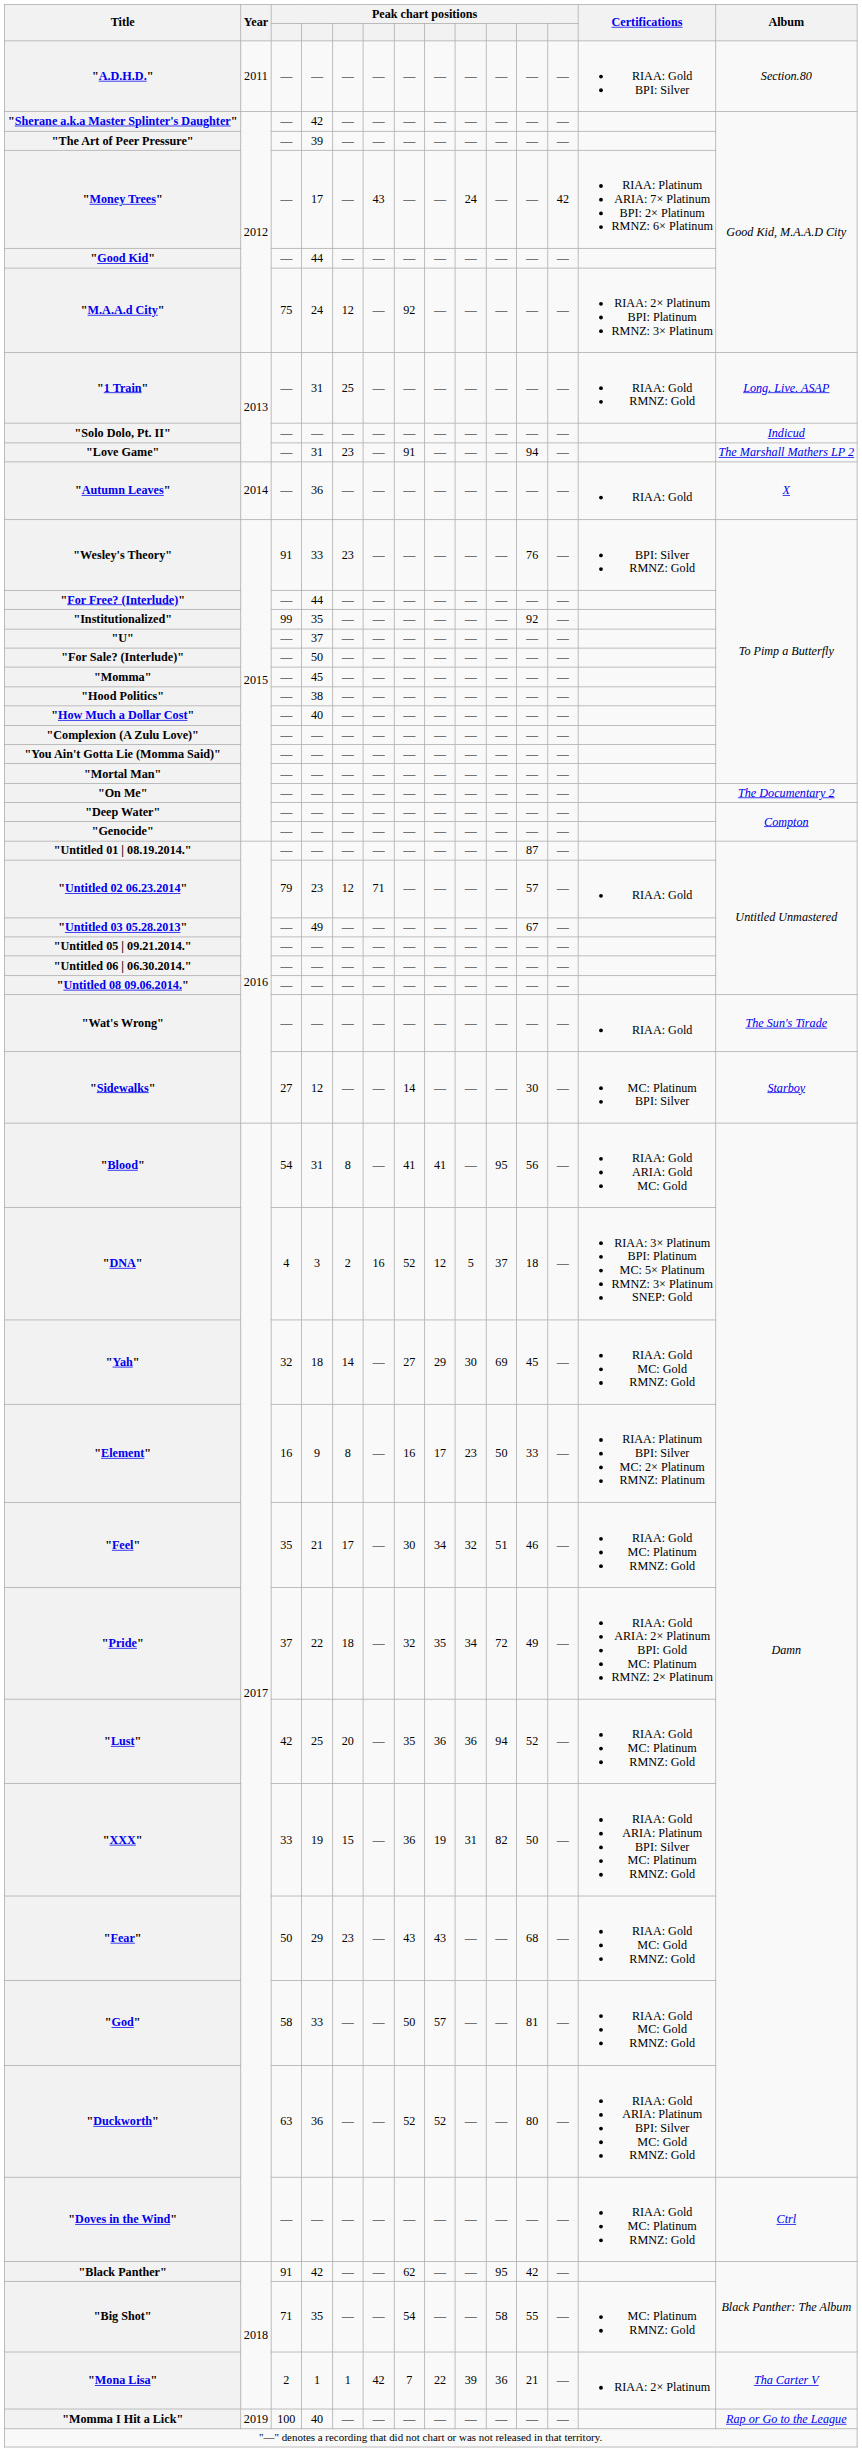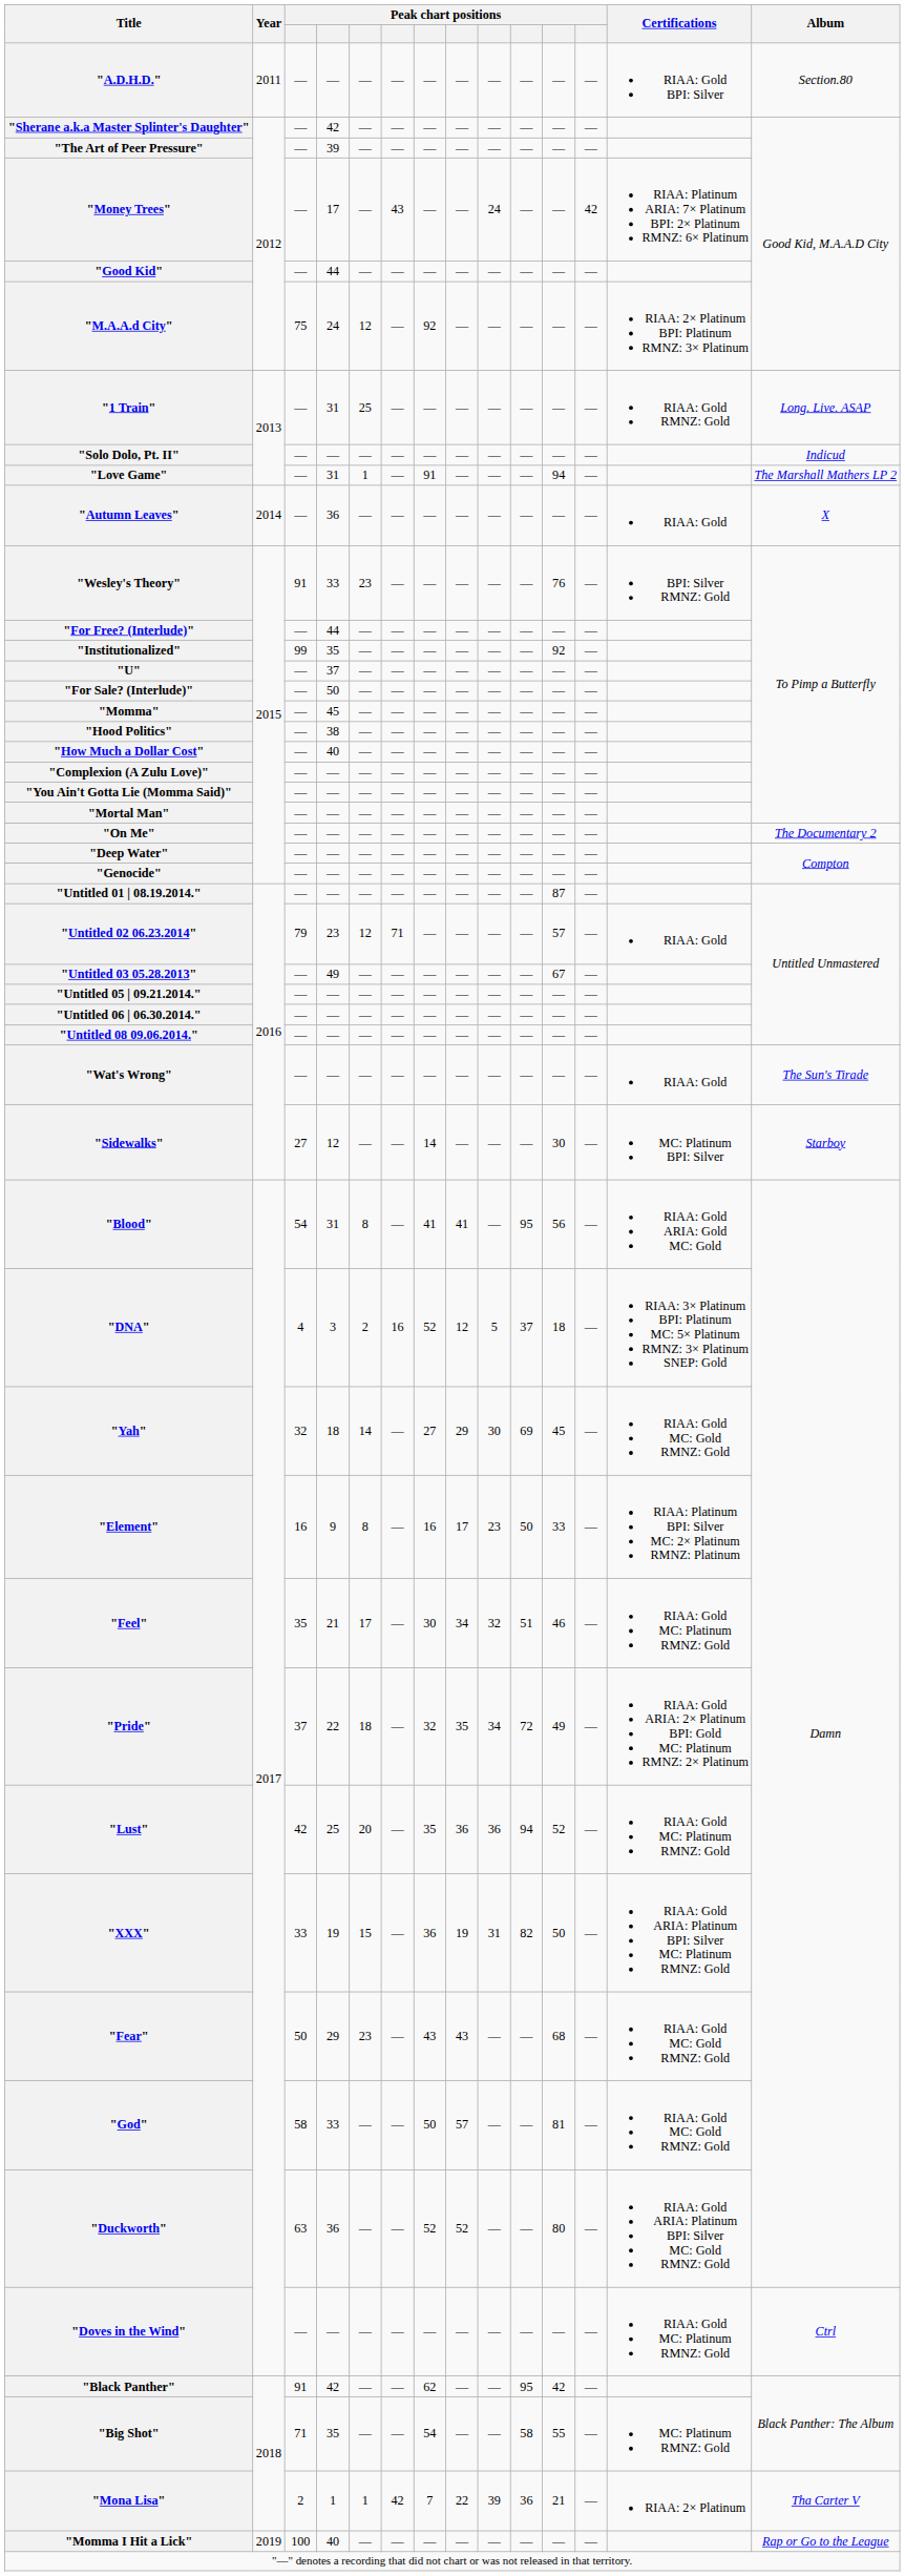 <table class="wikitable plainrowheaders" style="text-align:center;">
 <tr>
 <th scope="col" rowspan="2" style="width:19em;">Title</th>
 <th scope="col" rowspan="2">Year</th>
 <th scope="col" colspan="10">Peak chart positions</th>
 <th scope="col" rowspan="2"><a href='#'>Certifications</a></th>
 <th scope="col" rowspan="2">Album</th>
 </tr>
 <tr>
 <th scope="col" style="width:2.5em;font-size:85%;"><a href='#'></a><br></th>
 <th scope="col" style="width:2.5em;font-size:85%;"><a href='#'></a><br></th>
 <th scope="col" style="width:2.5em;font-size:85%;"><a href='#'></a><br></th>
 <th scope="col" style="width:2.5em;font-size:85%;"><a href='#'></a><br></th>
 <th scope="col" style="width:2.5em;font-size:85%;"><a href='#'></a><br></th>
 <th scope="col" style="width:2.5em;font-size:85%;"><a href='#'></a><br></th>
 <th scope="col" style="width:2.5em;font-size:85%;"><a href='#'></a><br></th>
 <th scope="col" style="width:2.5em;font-size:85%;"><a href='#'></a><br></th>
 <th scope="col" style="width:2.5em;font-size:85%;"><a href='#'></a><br></th>
 <th scope="col" style="width:2.5em;font-size:85%;"><a href='#'></a><br></th>
 </tr>
 <tr>
 <th scope="row">"<a href='#'>A.D.H.D.</a>"</th>
 <td>2011</td>
 <td>—</td>
 <td>—</td>
 <td>—</td>
 <td>—</td>
 <td>—</td>
 <td>—</td>
 <td>—</td>
 <td>—</td>
 <td>—</td>
 <td>—</td>
 <td><br><ul><li>RIAA: Gold</li><li>BPI: Silver</li></ul></td>
 <td><em>Section.80</em></td>
 </tr>
 <tr>
 <th scope="row">"<a href='#'>Sherane a.k.a Master Splinter's Daughter</a>"</th>
 <td rowspan="5">2012</td>
 <td>—</td>
 <td>42</td>
 <td>—</td>
 <td>—</td>
 <td>—</td>
 <td>—</td>
 <td>—</td>
 <td>—</td>
 <td>—</td>
 <td>—</td>
 <td></td>
 <td rowspan="5"><em>Good Kid, M.A.A.D City</em></td>
 </tr>
 <tr>
 <th scope="row">"The Art of Peer Pressure"</th>
 <td>—</td>
 <td>39</td>
 <td>—</td>
 <td>—</td>
 <td>—</td>
 <td>—</td>
 <td>—</td>
 <td>—</td>
 <td>—</td>
 <td>—</td>
 <td></td>
 </tr>
 <tr>
 <th scope="row">"<a href='#'>Money Trees</a>"<br></th>
 <td>—</td>
 <td>17</td>
 <td>—</td>
 <td>43</td>
 <td>—</td>
 <td>—</td>
 <td>24</td>
 <td>—</td>
 <td>—</td>
 <td>42</td>
 <td><br><ul><li>RIAA: Platinum</li><li>ARIA: 7× Platinum</li><li>BPI: 2× Platinum</li><li>RMNZ: 6× Platinum</li></ul></td>
 </tr>
 <tr>
 <th scope="row">"<a href='#'>Good Kid</a>"</th>
 <td>—</td>
 <td>44</td>
 <td>—</td>
 <td>—</td>
 <td>—</td>
 <td>—</td>
 <td>—</td>
 <td>—</td>
 <td>—</td>
 <td>—</td>
 <td></td>
 </tr>
 <tr>
 <th scope="row">"<a href='#'>M.A.A.d City</a>"<br></th>
 <td>75</td>
 <td>24</td>
 <td>12</td>
 <td>—</td>
 <td>92</td>
 <td>—</td>
 <td>—</td>
 <td>—</td>
 <td>—</td>
 <td>—</td>
 <td><br><ul><li>RIAA: 2× Platinum</li><li>BPI: Platinum</li><li>RMNZ: 3× Platinum</li></ul></td>
 </tr>
 <tr>
 <th scope="row">"<a href='#'>1 Train</a>"<br></th>
 <td rowspan="3">2013</td>
 <td>—</td>
 <td>31</td>
 <td>25</td>
 <td>—</td>
 <td>—</td>
 <td>—</td>
 <td>—</td>
 <td>—</td>
 <td>—</td>
 <td>—</td>
 <td><br><ul><li>RIAA: Gold</li><li>RMNZ: Gold</li></ul></td>
 <td><em><a href='#'>Long. Live. ASAP</a></em></td>
 </tr>
 <tr>
 <th scope="row">"Solo Dolo, Pt. II"<br></th>
 <td>—</td>
 <td>—</td>
 <td>—</td>
 <td>—</td>
 <td>—</td>
 <td>—</td>
 <td>—</td>
 <td>—</td>
 <td>—</td>
 <td>—</td>
 <td></td>
 <td><em><a href='#'>Indicud</a></em></td>
 </tr>
 <tr>
 <th scope="row">"Love Game"<br></th>
 <td>—</td>
 <td>31</td>
-<td>23</td>
+<td>1</td>
 <td>—</td>
 <td>91</td>
 <td>—</td>
 <td>—</td>
 <td>—</td>
 <td>94</td>
 <td>—</td>
 <td></td>
 <td><em><a href='#'>The Marshall Mathers LP 2</a></em></td>
 </tr>
 <tr>
 <th scope="row">"<a href='#'>Autumn Leaves</a>"<br></th>
 <td>2014</td>
 <td>—</td>
 <td>36</td>
 <td>—</td>
 <td>—</td>
 <td>—</td>
 <td>—</td>
 <td>—</td>
 <td>—</td>
 <td>—</td>
 <td>—</td>
 <td><br><ul><li>RIAA: Gold</li></ul></td>
 <td><em><a href='#'>X</a></em></td>
 </tr>
 <tr>
 <th scope="row">"Wesley's Theory"<br></th>
 <td rowspan="14">2015</td>
 <td>91</td>
 <td>33</td>
 <td>23</td>
 <td>—</td>
 <td>—</td>
 <td>—</td>
 <td>—</td>
 <td>—</td>
 <td>76</td>
 <td>—</td>
 <td><br><ul><li>BPI: Silver</li><li>RMNZ: Gold</li></ul></td>
 <td rowspan="11"><em>To Pimp a Butterfly</em></td>
 </tr>
 <tr>
 <th scope="row">"<a href='#'>For Free? (Interlude)</a>"</th>
 <td>—</td>
 <td>44</td>
 <td>—</td>
 <td>—</td>
 <td>—</td>
 <td>—</td>
 <td>—</td>
 <td>—</td>
 <td>—</td>
 <td>—</td>
 <td></td>
 </tr>
 <tr>
 <th scope="row">"Institutionalized"<br></th>
 <td>99</td>
 <td>35</td>
 <td>—</td>
 <td>—</td>
 <td>—</td>
 <td>—</td>
 <td>—</td>
 <td>—</td>
 <td>92</td>
 <td>—</td>
 <td></td>
 </tr>
 <tr>
 <th scope="row">"U"</th>
 <td>—</td>
 <td>37</td>
 <td>—</td>
 <td>—</td>
 <td>—</td>
 <td>—</td>
 <td>—</td>
 <td>—</td>
 <td>—</td>
 <td>—</td>
 <td></td>
 </tr>
 <tr>
 <th scope="row">"For Sale? (Interlude)"</th>
 <td>—</td>
 <td>50</td>
 <td>—</td>
 <td>—</td>
 <td>—</td>
 <td>—</td>
 <td>—</td>
 <td>—</td>
 <td>—</td>
 <td>—</td>
 <td></td>
 </tr>
 <tr>
 <th scope="row">"Momma"</th>
 <td>—</td>
 <td>45</td>
 <td>—</td>
 <td>—</td>
 <td>—</td>
 <td>—</td>
 <td>—</td>
 <td>—</td>
 <td>—</td>
 <td>—</td>
 <td></td>
 </tr>
 <tr>
 <th scope="row">"Hood Politics"</th>
 <td>—</td>
 <td>38</td>
 <td>—</td>
 <td>—</td>
 <td>—</td>
 <td>—</td>
 <td>—</td>
 <td>—</td>
 <td>—</td>
 <td>—</td>
 <td></td>
 </tr>
 <tr>
 <th scope="row">"<a href='#'>How Much a Dollar Cost</a>"<br></th>
 <td>—</td>
 <td>40</td>
 <td>—</td>
 <td>—</td>
 <td>—</td>
 <td>—</td>
 <td>—</td>
 <td>—</td>
 <td>—</td>
 <td>—</td>
 <td></td>
 </tr>
 <tr>
 <th scope="row">"Complexion (A Zulu Love)"<br></th>
 <td>—</td>
 <td>—</td>
 <td>—</td>
 <td>—</td>
 <td>—</td>
 <td>—</td>
 <td>—</td>
 <td>—</td>
 <td>—</td>
 <td>—</td>
 <td></td>
 </tr>
 <tr>
 <th scope="row">"You Ain't Gotta Lie (Momma Said)"</th>
 <td>—</td>
 <td>—</td>
 <td>—</td>
 <td>—</td>
 <td>—</td>
 <td>—</td>
 <td>—</td>
 <td>—</td>
 <td>—</td>
 <td>—</td>
 <td></td>
 </tr>
 <tr>
 <th scope="row">"Mortal Man"</th>
 <td>—</td>
 <td>—</td>
 <td>—</td>
 <td>—</td>
 <td>—</td>
 <td>—</td>
 <td>—</td>
 <td>—</td>
 <td>—</td>
 <td>—</td>
 <td></td>
 </tr>
 <tr>
 <th scope="row">"On Me"<br></th>
 <td>—</td>
 <td>—</td>
 <td>—</td>
 <td>—</td>
 <td>—</td>
 <td>—</td>
 <td>—</td>
 <td>—</td>
 <td>—</td>
 <td>—</td>
 <td></td>
 <td><em><a href='#'>The Documentary 2</a></em></td>
 </tr>
 <tr>
 <th scope="row">"Deep Water"<br></th>
 <td>—</td>
 <td>—</td>
 <td>—</td>
 <td>—</td>
 <td>—</td>
 <td>—</td>
 <td>—</td>
 <td>—</td>
 <td>—</td>
 <td>—</td>
 <td></td>
 <td rowspan="2"><em><a href='#'>Compton</a></em></td>
 </tr>
 <tr>
 <th scope="row">"Genocide"<br></th>
 <td>—</td>
 <td>—</td>
 <td>—</td>
 <td>—</td>
 <td>—</td>
 <td>—</td>
 <td>—</td>
 <td>—</td>
 <td>—</td>
 <td>—</td>
 </tr>
 <tr>
 <th scope="row">"Untitled 01 | 08.19.2014."</th>
 <td rowspan="8">2016</td>
 <td>—</td>
 <td>—</td>
 <td>—</td>
 <td>—</td>
 <td>—</td>
 <td>—</td>
 <td>—</td>
 <td>—</td>
 <td>87</td>
 <td>—</td>
 <td></td>
 <td rowspan="6"><em>Untitled Unmastered</em></td>
 </tr>
 <tr>
 <th scope="row">"<a href='#'>Untitled 02  06.23.2014</a>"</th>
 <td>79</td>
 <td>23</td>
 <td>12</td>
 <td>71</td>
 <td>—</td>
 <td>—</td>
 <td>—</td>
 <td>—</td>
 <td>57</td>
 <td>—</td>
 <td><br><ul><li>RIAA: Gold</li></ul></td>
 </tr>
 <tr>
 <th scope="row">"<a href='#'>Untitled 03  05.28.2013</a>"</th>
 <td>—</td>
 <td>49</td>
 <td>—</td>
 <td>—</td>
 <td>—</td>
 <td>—</td>
 <td>—</td>
 <td>—</td>
 <td>67</td>
 <td>—</td>
 <td></td>
 </tr>
 <tr>
 <th scope="row">"Untitled 05 | 09.21.2014."</th>
 <td>—</td>
 <td>—</td>
 <td>—</td>
 <td>—</td>
 <td>—</td>
 <td>—</td>
 <td>—</td>
 <td>—</td>
 <td>—</td>
 <td>—</td>
 <td></td>
 </tr>
 <tr>
 <th scope="row">"Untitled 06 | 06.30.2014."</th>
 <td>—</td>
 <td>—</td>
 <td>—</td>
 <td>—</td>
 <td>—</td>
 <td>—</td>
 <td>—</td>
 <td>—</td>
 <td>—</td>
 <td>—</td>
 <td></td>
 </tr>
 <tr>
 <th scope="row">"<a href='#'>Untitled 08  09.06.2014.</a>"</th>
 <td>—</td>
 <td>—</td>
 <td>—</td>
 <td>—</td>
 <td>—</td>
 <td>—</td>
 <td>—</td>
 <td>—</td>
 <td>—</td>
 <td>—</td>
 </tr>
 <tr>
 <th scope="row">"Wat's Wrong"<br></th>
 <td>—</td>
 <td>—</td>
 <td>—</td>
 <td>—</td>
 <td>—</td>
 <td>—</td>
 <td>—</td>
 <td>—</td>
 <td>—</td>
 <td>—</td>
 <td><br><ul><li>RIAA: Gold</li></ul></td>
 <td><em><a href='#'>The Sun's Tirade</a></em></td>
 </tr>
 <tr>
 <th scope="row">"<a href='#'>Sidewalks</a>"<br></th>
 <td>27</td>
 <td>12</td>
 <td>—</td>
 <td>—</td>
 <td>14</td>
 <td>—</td>
 <td>—</td>
 <td>—</td>
 <td>30</td>
 <td>—</td>
 <td><br><ul><li>MC: Platinum</li><li>BPI: Silver</li></ul></td>
 <td><em><a href='#'>Starboy</a></em></td>
 </tr>
 <tr>
 <th scope="row">"<a href='#'>Blood</a>"</th>
 <td rowspan="12">2017</td>
 <td>54</td>
 <td>31</td>
 <td>8</td>
 <td>—</td>
 <td>41</td>
 <td>41</td>
 <td>—</td>
 <td>95</td>
 <td>56</td>
 <td>—</td>
 <td><br><ul><li>RIAA: Gold</li><li>ARIA: Gold</li><li>MC: Gold</li></ul></td>
 <td rowspan="11"><em>Damn</em></td>
 </tr>
 <tr>
 <th scope="row">"<a href='#'>DNA</a>"</th>
 <td>4</td>
 <td>3</td>
 <td>2</td>
 <td>16</td>
 <td>52</td>
 <td>12</td>
 <td>5</td>
 <td>37</td>
 <td>18</td>
 <td>—</td>
 <td><br><ul><li>RIAA: 3× Platinum</li><li>BPI: Platinum</li><li>MC: 5× Platinum</li><li>RMNZ: 3× Platinum</li><li>SNEP: Gold</li></ul></td>
 </tr>
 <tr>
 <th scope="row">"<a href='#'>Yah</a>"</th>
 <td>32</td>
 <td>18</td>
 <td>14</td>
 <td>—</td>
 <td>27</td>
 <td>29</td>
 <td>30</td>
 <td>69</td>
 <td>45</td>
 <td>—</td>
 <td><br><ul><li>RIAA: Gold</li><li>MC: Gold</li><li>RMNZ: Gold</li></ul></td>
 </tr>
 <tr>
 <th scope="row">"<a href='#'>Element</a>"</th>
 <td>16</td>
 <td>9</td>
 <td>8</td>
 <td>—</td>
 <td>16</td>
 <td>17</td>
 <td>23</td>
 <td>50</td>
 <td>33</td>
 <td>—</td>
 <td><br><ul><li>RIAA: Platinum</li><li>BPI: Silver</li><li>MC: 2× Platinum</li><li>RMNZ: Platinum</li></ul></td>
 </tr>
 <tr>
 <th scope="row">"<a href='#'>Feel</a>"</th>
 <td>35</td>
 <td>21</td>
 <td>17</td>
 <td>—</td>
 <td>30</td>
 <td>34</td>
 <td>32</td>
 <td>51</td>
 <td>46</td>
 <td>—</td>
 <td><br><ul><li>RIAA: Gold</li><li>MC: Platinum</li><li>RMNZ: Gold</li></ul></td>
 </tr>
 <tr>
 <th scope="row">"<a href='#'>Pride</a>"</th>
 <td>37</td>
 <td>22</td>
 <td>18</td>
 <td>—</td>
 <td>32</td>
 <td>35</td>
 <td>34</td>
 <td>72</td>
 <td>49</td>
 <td>—</td>
 <td><br><ul><li>RIAA: Gold</li><li>ARIA: 2× Platinum</li><li>BPI: Gold</li><li>MC: Platinum</li><li>RMNZ: 2× Platinum</li></ul></td>
 </tr>
 <tr>
 <th scope="row">"<a href='#'>Lust</a>"</th>
 <td>42</td>
 <td>25</td>
 <td>20</td>
 <td>—</td>
 <td>35</td>
 <td>36</td>
 <td>36</td>
 <td>94</td>
 <td>52</td>
 <td>—</td>
 <td><br><ul><li>RIAA: Gold</li><li>MC: Platinum</li><li>RMNZ: Gold</li></ul></td>
 </tr>
 <tr>
 <th scope="row">"<a href='#'>XXX</a>"<br></th>
 <td>33</td>
 <td>19</td>
 <td>15</td>
 <td>—</td>
 <td>36</td>
 <td>19</td>
 <td>31</td>
 <td>82</td>
 <td>50</td>
 <td>—</td>
 <td><br><ul><li>RIAA: Gold</li><li>ARIA: Platinum</li><li>BPI: Silver</li><li>MC: Platinum</li><li>RMNZ: Gold</li></ul></td>
 </tr>
 <tr>
 <th scope="row">"<a href='#'>Fear</a>"</th>
 <td>50</td>
 <td>29</td>
 <td>23</td>
 <td>—</td>
 <td>43</td>
 <td>43</td>
 <td>—</td>
 <td>—</td>
 <td>68</td>
 <td>—</td>
 <td><br><ul><li>RIAA: Gold</li><li>MC: Gold</li><li>RMNZ: Gold</li></ul></td>
 </tr>
 <tr>
 <th scope="row">"<a href='#'>God</a>"</th>
 <td>58</td>
 <td>33</td>
 <td>—</td>
 <td>—</td>
 <td>50</td>
 <td>57</td>
 <td>—</td>
 <td>—</td>
 <td>81</td>
 <td>—</td>
 <td><br><ul><li>RIAA: Gold</li><li>MC: Gold</li><li>RMNZ: Gold</li></ul></td>
 </tr>
 <tr>
 <th scope="row">"<a href='#'>Duckworth</a>"</th>
 <td>63</td>
 <td>36</td>
 <td>—</td>
 <td>—</td>
 <td>52</td>
 <td>52</td>
 <td>—</td>
 <td>—</td>
 <td>80</td>
 <td>—</td>
 <td><br><ul><li>RIAA: Gold</li><li>ARIA: Platinum</li><li>BPI: Silver</li><li>MC: Gold</li><li>RMNZ: Gold</li></ul></td>
 </tr>
 <tr>
 <th scope="row">"<a href='#'>Doves in the Wind</a>"<br></th>
 <td>—</td>
 <td>—</td>
 <td>—</td>
 <td>—</td>
 <td>—</td>
 <td>—</td>
 <td>—</td>
 <td>—</td>
 <td>—</td>
 <td>—</td>
 <td><br><ul><li>RIAA: Gold</li><li>MC: Platinum</li><li>RMNZ: Gold</li></ul></td>
 <td><em><a href='#'>Ctrl</a></em></td>
 </tr>
 <tr>
 <th scope="row">"Black Panther"</th>
 <td rowspan="3">2018</td>
 <td>91</td>
 <td>42</td>
 <td>—</td>
 <td>—</td>
 <td>62</td>
 <td>—</td>
 <td>—</td>
 <td>95</td>
 <td>42</td>
 <td>—</td>
 <td></td>
 <td rowspan="2"><em>Black Panther: The Album</em></td>
 </tr>
 <tr>
 <th scope="row">"Big Shot"<br></th>
 <td>71</td>
 <td>35</td>
 <td>—</td>
 <td>—</td>
 <td>54</td>
 <td>—</td>
 <td>—</td>
 <td>58</td>
 <td>55</td>
 <td>—</td>
 <td><br><ul><li>MC: Platinum</li><li>RMNZ: Gold</li></ul></td>
 </tr>
 <tr>
 <th scope="row">"<a href='#'>Mona Lisa</a>"<br></th>
 <td>2</td>
 <td>1</td>
 <td>1</td>
 <td>42</td>
 <td>7</td>
 <td>22</td>
 <td>39</td>
 <td>36</td>
 <td>21</td>
 <td>—</td>
 <td><br><ul><li>RIAA: 2× Platinum</li></ul></td>
 <td><em><a href='#'>Tha Carter V</a></em></td>
 </tr>
 <tr>
 <th scope="row">"Momma I Hit a Lick"<br></th>
 <td>2019</td>
 <td>100</td>
 <td>40</td>
 <td>—</td>
 <td>—</td>
 <td>—</td>
 <td>—</td>
 <td>—</td>
 <td>—</td>
 <td>—</td>
 <td>—</td>
 <td></td>
 <td><em><a href='#'>Rap or Go to the League</a></em></td>
 </tr>
 <tr>
 <td colspan="15" style="font-size:90%">"—" denotes a recording that did not chart or was not released in that territory.</td>
 </tr>
 </table>
